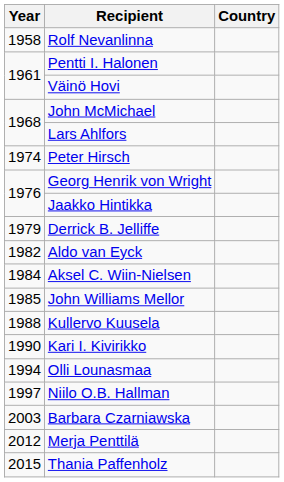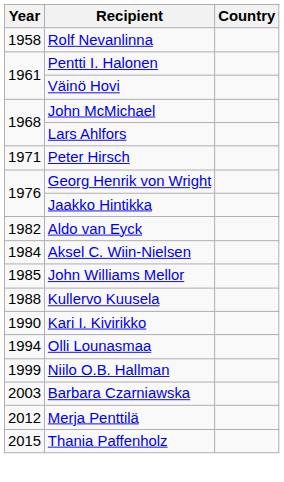 <table class="wikitable sortable">
 <tr>
 <th>Year</th>
 <th>Recipient </th>
 <th>Country</th>
 </tr>
 <tr>
 <td>1958</td>
 <td><a href='#'>Rolf Nevanlinna</a></td>
 <td></td>
 </tr>
 <tr>
 <td rowspan=2>1961</td>
 <td><a href='#'>Pentti I. Halonen</a></td>
 <td></td>
 </tr>
 <tr>
 <td><a href='#'>Väinö Hovi</a></td>
 <td></td>
 </tr>
 <tr>
 <td rowspan=2>1968</td>
 <td><a href='#'>John McMichael</a></td>
 <td></td>
 </tr>
 <tr>
 <td><a href='#'>Lars Ahlfors</a></td>
 <td></td>
 </tr>
 <tr>
-<td>1974</td>
+<td>1971</td>
 <td><a href='#'>Peter Hirsch</a></td>
 <td></td>
 </tr>
 <tr>
 <td rowspan=2>1976</td>
 <td><a href='#'>Georg Henrik von Wright</a></td>
 <td></td>
 </tr>
 <tr>
 <td><a href='#'>Jaakko Hintikka</a></td>
-<td></td>
-</tr>
-<tr>
-<td>1979</td>
-<td><a href='#'>Derrick B. Jelliffe</a></td>
 <td></td>
 </tr>
 <tr>
 <td>1982</td>
 <td><a href='#'>Aldo van Eyck</a></td>
 <td></td>
 </tr>
 <tr>
 <td>1984</td>
 <td><a href='#'>Aksel C. Wiin-Nielsen</a></td>
 <td></td>
 </tr>
 <tr>
 <td>1985</td>
 <td><a href='#'>John Williams Mellor</a></td>
 <td></td>
 </tr>
 <tr>
 <td>1988</td>
 <td><a href='#'>Kullervo Kuusela</a></td>
 <td></td>
 </tr>
 <tr>
 <td>1990</td>
 <td><a href='#'>Kari I. Kivirikko</a></td>
 <td></td>
 </tr>
 <tr>
 <td>1994</td>
 <td><a href='#'>Olli Lounasmaa</a></td>
 <td></td>
 </tr>
 <tr>
-<td>1997</td>
+<td>1999</td>
 <td><a href='#'>Niilo O.B. Hallman</a></td>
 <td></td>
 </tr>
 <tr>
 <td>2003</td>
 <td><a href='#'>Barbara Czarniawska</a></td>
 <td></td>
 </tr>
 <tr>
 <td>2012</td>
 <td><a href='#'>Merja Penttilä</a></td>
 <td></td>
 </tr>
 <tr>
 <td>2015</td>
 <td><a href='#'>Thania Paffenholz</a></td>
 <td></td>
 </tr>
 </table>
